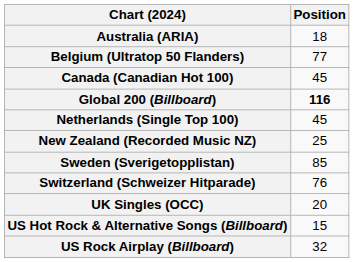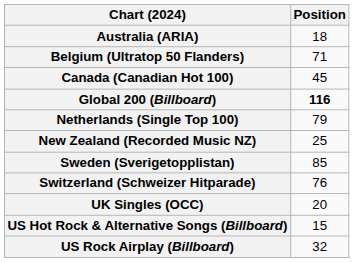 <table class="wikitable sortable plainrowheaders" style="text-align:center">
 <tr>
 <th scope="col">Chart (2024)</th>
 <th scope="col">Position</th>
 </tr>
 <tr>
 <th scope="row">Australia (ARIA)</th>
 <td>18</td>
 </tr>
 <tr>
 <th scope="row">Belgium (Ultratop 50 Flanders)</th>
-<td>77</td>
+<td>71</td>
 </tr>
 <tr>
 <th scope="row">Canada (Canadian Hot 100)</th>
 <td>45</td>
 </tr>
 <tr>
 <th scope="row">Global 200 (<em>Billboard</em>)</th>
 <td><strong>116</strong></td>
 </tr>
 <tr>
 <th scope="row">Netherlands (Single Top 100)</th>
-<td>45</td>
+<td>79</td>
 </tr>
 <tr>
 <th scope="row">New Zealand (Recorded Music NZ)</th>
 <td>25</td>
 </tr>
 <tr>
 <th scope="row">Sweden (Sverigetopplistan)</th>
 <td>85</td>
 </tr>
 <tr>
 <th scope="row">Switzerland (Schweizer Hitparade)</th>
 <td>76</td>
 </tr>
 <tr>
 <th scope="row">UK Singles (OCC)</th>
 <td>20</td>
 </tr>
 <tr>
 <th scope="row">US Hot Rock & Alternative Songs (<em>Billboard</em>)</th>
 <td>15</td>
 </tr>
 <tr>
 <th scope="row">US Rock Airplay (<em>Billboard</em>)</th>
 <td>32</td>
 </tr>
 </table>
